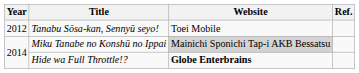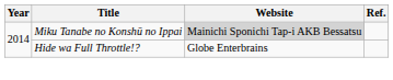 <table class="wikitable">
 <tr>
 <th>Year</th>
 <th>Title</th>
 <th>Website</th>
 <th>Ref.</th>
-</tr>
-<tr>
-<td>2012</td>
-<td><em>Tanabu Sōsa-kan, Sennyū seyo!</em></td>
-<td>Toei Mobile</td>
-<td></td>
 </tr>
 <tr>
 <td rowspan="2">2014</td>
 <td><em>Miku Tanabe no Konshū no Ippai</em></td>
 <td style="background: lightgrey;">Mainichi Sponichi Tap-i AKB Bessatsu</td>
 <td></td>
 </tr>
 <tr>
 <td><em>Hide wa Full Throttle!?</em></td>
-<td><strong>Globe Enterbrains</strong></td>
+<td>Globe Enterbrains</td>
 <td></td>
 </tr>
 </table>
